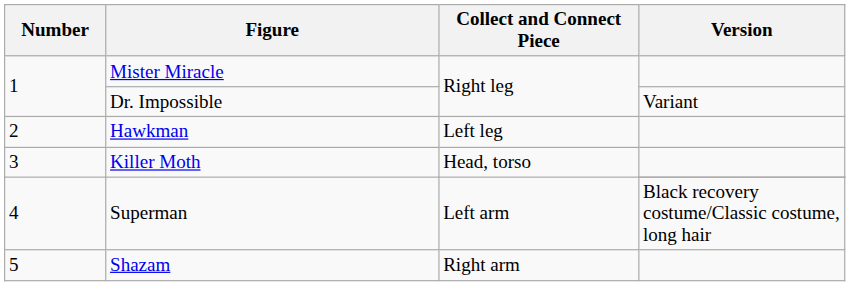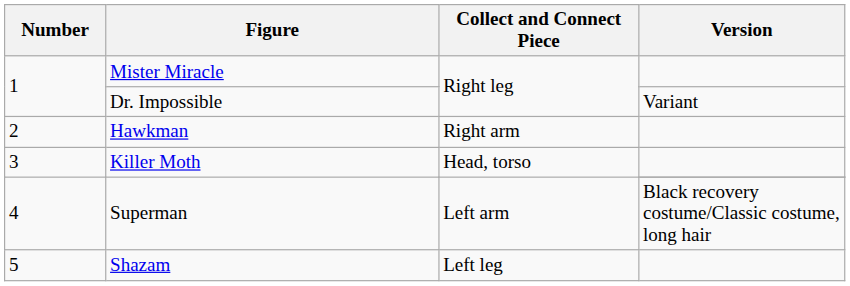 <table class="wikitable" style="width:80%;">
 <tr>
 <th width=5%><strong>Number</strong></th>
 <th width=25%><strong>Figure</strong></th>
 <th width=15%><strong>Collect and Connect Piece</strong></th>
 <th width=15%><strong>Version</strong></th>
 </tr>
 <tr>
 <td rowspan=2>1</td>
 <td><a href='#'>Mister Miracle</a></td>
 <td rowspan=2>Right leg</td>
 <td></td>
 </tr>
 <tr>
 <td>Dr. Impossible</td>
 <td>Variant</td>
 </tr>
 <tr>
 <td>2</td>
 <td><a href='#'>Hawkman</a></td>
-<td>Left leg</td>
+<td>Right arm</td>
 <td></td>
 </tr>
 <tr>
 <td>3</td>
 <td><a href='#'>Killer Moth</a></td>
 <td>Head, torso</td>
 <td></td>
 </tr>
 <tr>
 <td rowspan=2>4</td>
 <td rowspan=2>Superman</td>
 <td rowspan=2>Left arm</td>
 </tr>
 <tr>
 <td>Black recovery costume/Classic costume, long hair</td>
 </tr>
 <tr>
 <td>5</td>
 <td><a href='#'>Shazam</a></td>
-<td>Right arm</td>
+<td>Left leg</td>
 <td></td>
 </tr>
 </table>
